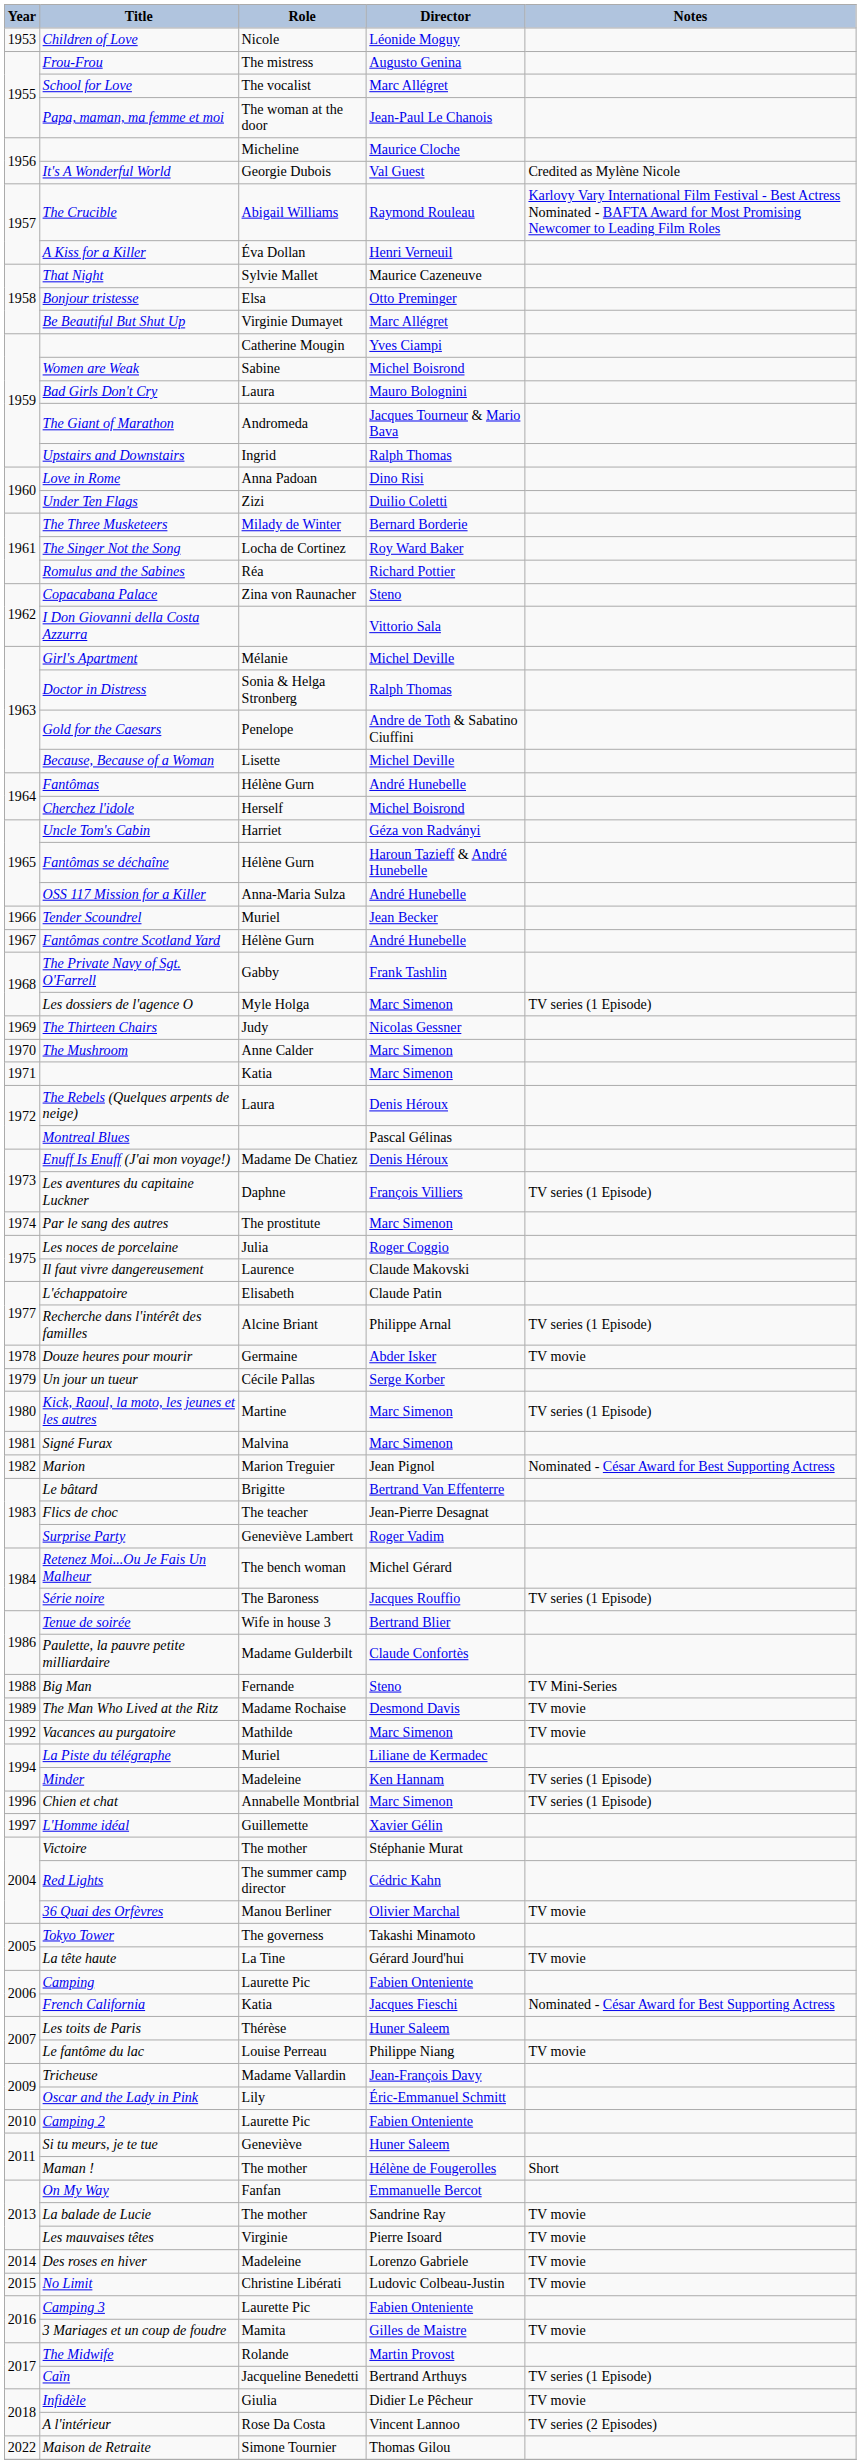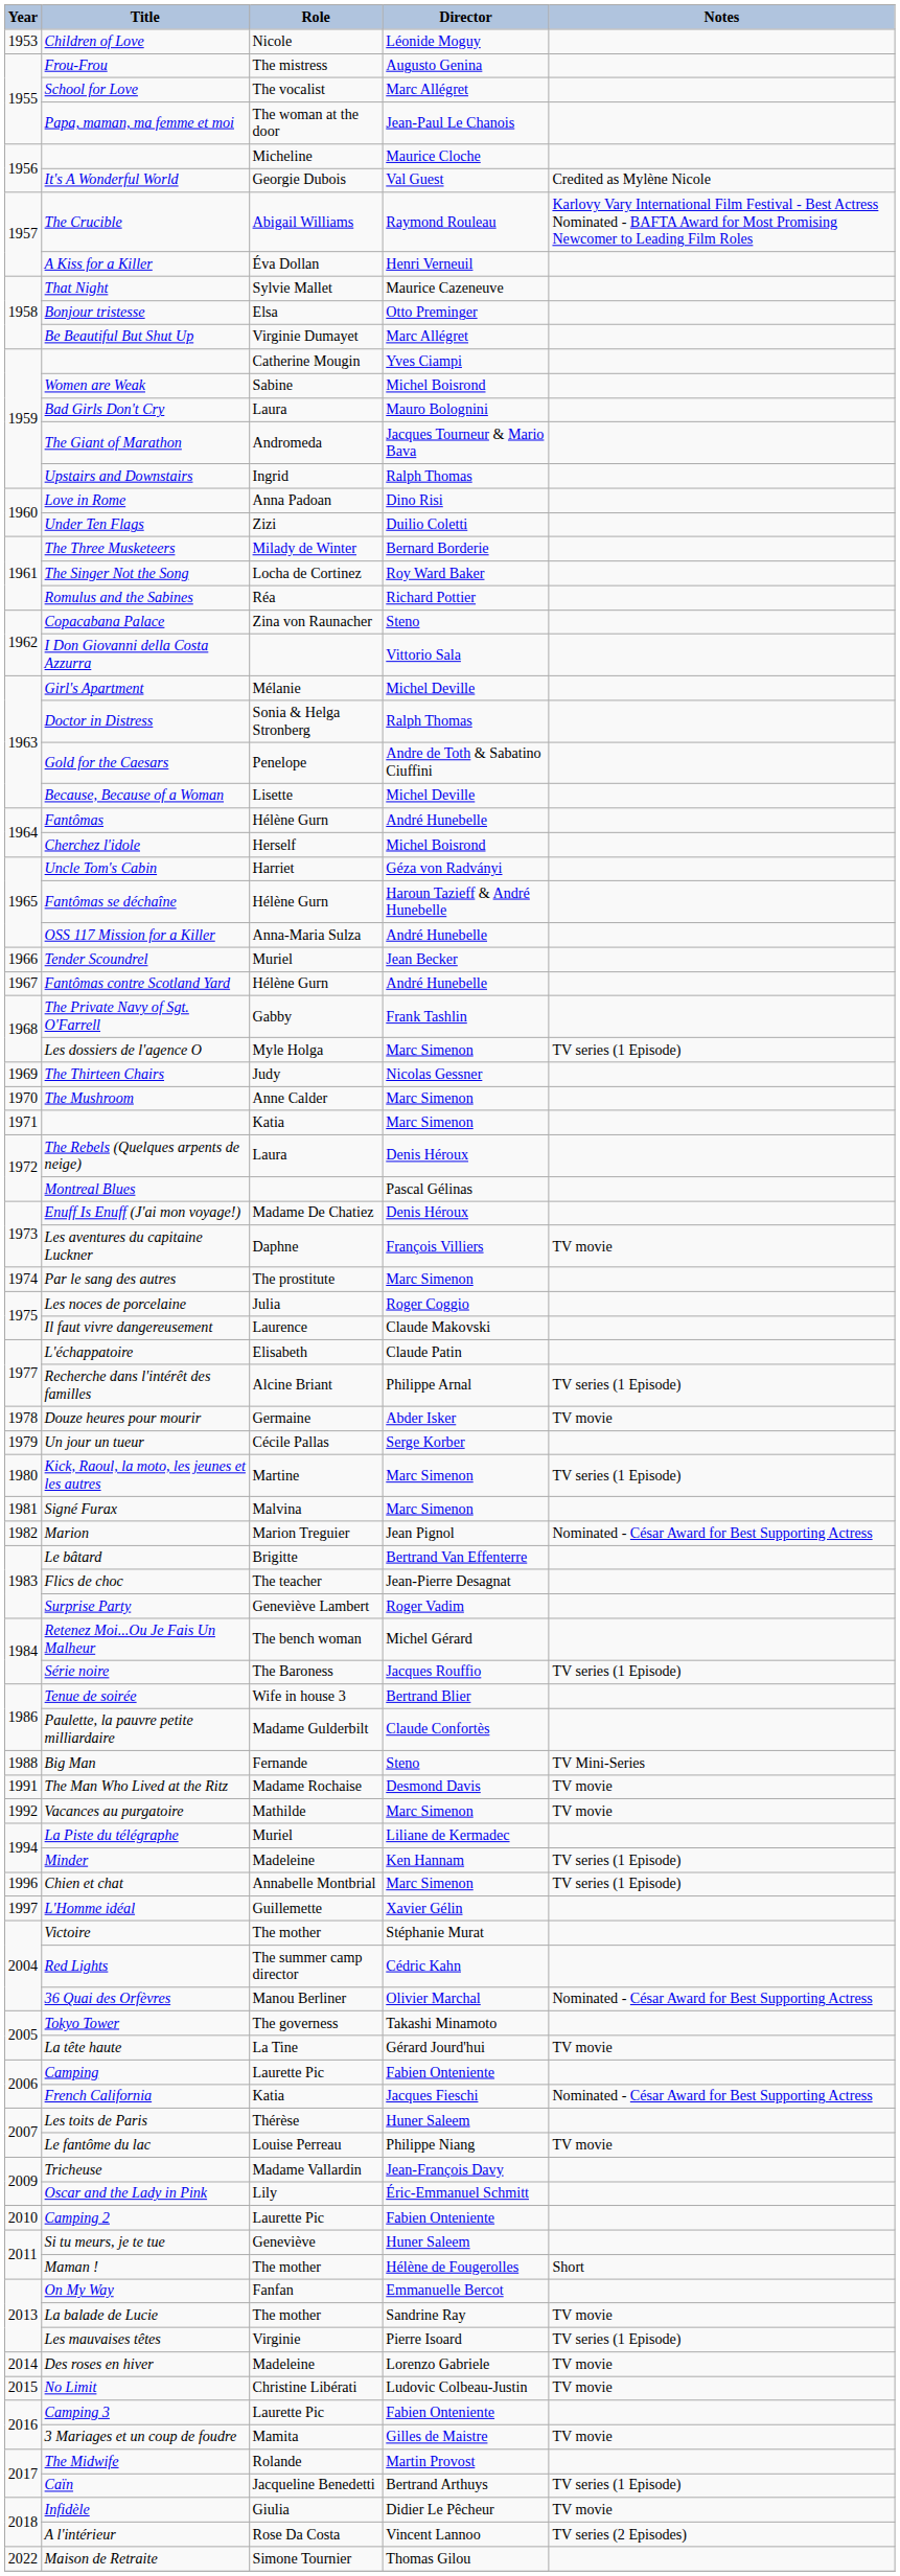 <table class="wikitable sortable" style="font-size: 90%; background: #f9f9f9">
 <tr>
 <th style="background:#B0C4DE;">Year</th>
 <th style="background:#B0C4DE;">Title</th>
 <th style="background:#B0C4DE;">Role</th>
 <th style="background:#B0C4DE;">Director</th>
 <th style="background:#B0C4DE;">Notes</th>
 </tr>
 <tr>
 <td>1953</td>
 <td><em><a href='#'>Children of Love</a></em></td>
 <td>Nicole</td>
 <td><a href='#'>Léonide Moguy</a></td>
 <td></td>
 </tr>
 <tr>
 <td rowspan=3>1955</td>
 <td><em><a href='#'>Frou-Frou</a></em></td>
 <td>The mistress</td>
 <td><a href='#'>Augusto Genina</a></td>
 <td></td>
 </tr>
 <tr>
 <td><em><a href='#'>School for Love</a></em></td>
 <td>The vocalist</td>
 <td><a href='#'>Marc Allégret</a></td>
 <td></td>
 </tr>
 <tr>
 <td><em><a href='#'>Papa, maman, ma femme et moi</a></em></td>
 <td>The woman at the door</td>
 <td><a href='#'>Jean-Paul Le Chanois</a></td>
 <td></td>
 </tr>
 <tr>
 <td rowspan=2>1956</td>
 <td><em></em></td>
 <td>Micheline</td>
 <td><a href='#'>Maurice Cloche</a></td>
 <td></td>
 </tr>
 <tr>
 <td><em><a href='#'>It's A Wonderful World</a></em></td>
 <td>Georgie Dubois</td>
 <td><a href='#'>Val Guest</a></td>
 <td>Credited as Mylène Nicole</td>
 </tr>
 <tr>
 <td rowspan=2>1957</td>
 <td><em><a href='#'>The Crucible</a></em></td>
 <td><a href='#'>Abigail Williams</a></td>
 <td><a href='#'>Raymond Rouleau</a></td>
 <td><a href='#'>Karlovy Vary International Film Festival - Best Actress</a><br>Nominated - <a href='#'>BAFTA Award for Most Promising Newcomer to Leading Film Roles</a></td>
 </tr>
 <tr>
 <td><em><a href='#'>A Kiss for a Killer</a></em></td>
 <td>Éva Dollan</td>
 <td><a href='#'>Henri Verneuil</a></td>
 <td></td>
 </tr>
 <tr>
 <td rowspan=3>1958</td>
 <td><em><a href='#'>That Night</a></em></td>
 <td>Sylvie Mallet</td>
 <td>Maurice Cazeneuve</td>
 <td></td>
 </tr>
 <tr>
 <td><em><a href='#'>Bonjour tristesse</a></em></td>
 <td>Elsa</td>
 <td><a href='#'>Otto Preminger</a></td>
 <td></td>
 </tr>
 <tr>
 <td><em><a href='#'>Be Beautiful But Shut Up</a></em></td>
 <td>Virginie Dumayet</td>
 <td><a href='#'>Marc Allégret</a></td>
 <td></td>
 </tr>
 <tr>
 <td rowspan=5>1959</td>
 <td><em></em></td>
 <td>Catherine Mougin</td>
 <td><a href='#'>Yves Ciampi</a></td>
 <td></td>
 </tr>
 <tr>
 <td><em><a href='#'>Women are Weak</a></em></td>
 <td>Sabine</td>
 <td><a href='#'>Michel Boisrond</a></td>
 <td></td>
 </tr>
 <tr>
 <td><em><a href='#'>Bad Girls Don't Cry</a></em></td>
 <td>Laura</td>
 <td><a href='#'>Mauro Bolognini</a></td>
 <td></td>
 </tr>
 <tr>
 <td><em><a href='#'>The Giant of Marathon</a></em></td>
 <td>Andromeda</td>
 <td><a href='#'>Jacques Tourneur</a> & <a href='#'>Mario Bava</a></td>
 <td></td>
 </tr>
 <tr>
 <td><em><a href='#'>Upstairs and Downstairs</a></em></td>
 <td>Ingrid</td>
 <td><a href='#'>Ralph Thomas</a></td>
 <td></td>
 </tr>
 <tr>
 <td rowspan=2>1960</td>
 <td><em><a href='#'>Love in Rome</a></em></td>
 <td>Anna Padoan</td>
 <td><a href='#'>Dino Risi</a></td>
 <td></td>
 </tr>
 <tr>
 <td><em><a href='#'>Under Ten Flags</a></em></td>
 <td>Zizi</td>
 <td><a href='#'>Duilio Coletti</a></td>
 <td></td>
 </tr>
 <tr>
 <td rowspan=3>1961</td>
 <td><em><a href='#'>The Three Musketeers</a></em></td>
 <td><a href='#'>Milady de Winter</a></td>
 <td><a href='#'>Bernard Borderie</a></td>
 <td></td>
 </tr>
 <tr>
 <td><em><a href='#'>The Singer Not the Song</a></em></td>
 <td>Locha de Cortinez</td>
 <td><a href='#'>Roy Ward Baker</a></td>
 <td></td>
 </tr>
 <tr>
 <td><em><a href='#'>Romulus and the Sabines</a></em></td>
 <td>Réa</td>
 <td><a href='#'>Richard Pottier</a></td>
 <td></td>
 </tr>
 <tr>
 <td rowspan=2>1962</td>
 <td><em><a href='#'>Copacabana Palace</a></em></td>
 <td>Zina von Raunacher</td>
 <td><a href='#'>Steno</a></td>
 <td></td>
 </tr>
 <tr>
 <td><em><a href='#'>I Don Giovanni della Costa Azzurra</a></em></td>
 <td></td>
 <td><a href='#'>Vittorio Sala</a></td>
 <td></td>
 </tr>
 <tr>
 <td rowspan=4>1963</td>
 <td><em><a href='#'>Girl's Apartment</a></em></td>
 <td>Mélanie</td>
 <td><a href='#'>Michel Deville</a></td>
 <td></td>
 </tr>
 <tr>
 <td><em><a href='#'>Doctor in Distress</a></em></td>
 <td>Sonia & Helga Stronberg</td>
 <td><a href='#'>Ralph Thomas</a></td>
 <td></td>
 </tr>
 <tr>
 <td><em><a href='#'>Gold for the Caesars</a></em></td>
 <td>Penelope</td>
 <td><a href='#'>Andre de Toth</a> & Sabatino Ciuffini</td>
 <td></td>
 </tr>
 <tr>
 <td><em><a href='#'>Because, Because of a Woman</a></em></td>
 <td>Lisette</td>
 <td><a href='#'>Michel Deville</a></td>
 <td></td>
 </tr>
 <tr>
 <td rowspan=2>1964</td>
 <td><em><a href='#'>Fantômas</a></em></td>
 <td>Hélène Gurn</td>
 <td><a href='#'>André Hunebelle</a></td>
 <td></td>
 </tr>
 <tr>
 <td><em><a href='#'>Cherchez l'idole</a></em></td>
 <td>Herself</td>
 <td><a href='#'>Michel Boisrond</a></td>
 <td></td>
 </tr>
 <tr>
 <td rowspan=3>1965</td>
 <td><em><a href='#'>Uncle Tom's Cabin</a></em></td>
 <td>Harriet</td>
 <td><a href='#'>Géza von Radványi</a></td>
 <td></td>
 </tr>
 <tr>
 <td><em><a href='#'>Fantômas se déchaîne</a></em></td>
 <td>Hélène Gurn</td>
 <td><a href='#'>Haroun Tazieff</a> & <a href='#'>André Hunebelle</a></td>
 <td></td>
 </tr>
 <tr>
 <td><em><a href='#'>OSS 117 Mission for a Killer</a></em></td>
 <td>Anna-Maria Sulza</td>
 <td><a href='#'>André Hunebelle</a></td>
 <td></td>
 </tr>
 <tr>
 <td>1966</td>
 <td><em><a href='#'>Tender Scoundrel</a></em></td>
 <td>Muriel</td>
 <td><a href='#'>Jean Becker</a></td>
 <td></td>
 </tr>
 <tr>
 <td>1967</td>
 <td><em><a href='#'>Fantômas contre Scotland Yard</a></em></td>
 <td>Hélène Gurn</td>
 <td><a href='#'>André Hunebelle</a></td>
 <td></td>
 </tr>
 <tr>
 <td rowspan=2>1968</td>
 <td><em><a href='#'>The Private Navy of Sgt. O'Farrell</a></em></td>
 <td>Gabby</td>
 <td><a href='#'>Frank Tashlin</a></td>
 <td></td>
 </tr>
 <tr>
 <td><em>Les dossiers de l'agence O</em></td>
 <td>Myle Holga</td>
 <td><a href='#'>Marc Simenon</a></td>
 <td>TV series (1 Episode)</td>
 </tr>
 <tr>
 <td>1969</td>
 <td><em><a href='#'>The Thirteen Chairs</a></em></td>
 <td>Judy</td>
 <td><a href='#'>Nicolas Gessner</a></td>
 <td></td>
 </tr>
 <tr>
 <td>1970</td>
 <td><em><a href='#'>The Mushroom</a></em></td>
 <td>Anne Calder</td>
 <td><a href='#'>Marc Simenon</a></td>
 <td></td>
 </tr>
 <tr>
 <td>1971</td>
 <td><em></em></td>
 <td>Katia</td>
 <td><a href='#'>Marc Simenon</a></td>
 <td></td>
 </tr>
 <tr>
 <td rowspan=2>1972</td>
 <td><em><a href='#'>The Rebels</a> (Quelques arpents de neige)</em></td>
 <td>Laura</td>
 <td><a href='#'>Denis Héroux</a></td>
 <td></td>
 </tr>
 <tr>
 <td><em><a href='#'>Montreal Blues</a></em></td>
 <td></td>
 <td>Pascal Gélinas</td>
 <td></td>
 </tr>
 <tr>
 <td rowspan=2>1973</td>
 <td><em><a href='#'>Enuff Is Enuff</a> (J'ai mon voyage!)</em></td>
 <td>Madame De Chatiez</td>
 <td><a href='#'>Denis Héroux</a></td>
 <td></td>
 </tr>
 <tr>
 <td><em>Les aventures du capitaine Luckner</em></td>
 <td>Daphne</td>
 <td><a href='#'>François Villiers</a></td>
-<td>TV series (1 Episode)</td>
+<td>TV movie</td>
 </tr>
 <tr>
 <td>1974</td>
 <td><em>Par le sang des autres</em></td>
 <td>The prostitute</td>
 <td><a href='#'>Marc Simenon</a></td>
 <td></td>
 </tr>
 <tr>
 <td rowspan=2>1975</td>
 <td><em>Les noces de porcelaine</em></td>
 <td>Julia</td>
 <td><a href='#'>Roger Coggio</a></td>
 <td></td>
 </tr>
 <tr>
 <td><em>Il faut vivre dangereusement</em></td>
 <td>Laurence</td>
 <td>Claude Makovski</td>
 <td></td>
 </tr>
 <tr>
 <td rowspan=2>1977</td>
 <td><em>L'échappatoire</em></td>
 <td>Elisabeth</td>
 <td>Claude Patin</td>
 <td></td>
 </tr>
 <tr>
 <td><em>Recherche dans l'intérêt des familles</em></td>
 <td>Alcine Briant</td>
 <td>Philippe Arnal</td>
 <td>TV series (1 Episode)</td>
 </tr>
 <tr>
 <td>1978</td>
 <td><em>Douze heures pour mourir</em></td>
 <td>Germaine</td>
 <td><a href='#'>Abder Isker</a></td>
 <td>TV movie</td>
 </tr>
 <tr>
 <td>1979</td>
 <td><em>Un jour un tueur</em></td>
 <td>Cécile Pallas</td>
 <td><a href='#'>Serge Korber</a></td>
 <td></td>
 </tr>
 <tr>
 <td>1980</td>
 <td><em><a href='#'>Kick, Raoul, la moto, les jeunes et les autres</a></em></td>
 <td>Martine</td>
 <td><a href='#'>Marc Simenon</a></td>
 <td>TV series (1 Episode)</td>
 </tr>
 <tr>
 <td>1981</td>
 <td><em>Signé Furax</em></td>
 <td>Malvina</td>
 <td><a href='#'>Marc Simenon</a></td>
 <td></td>
 </tr>
 <tr>
 <td>1982</td>
 <td><em>Marion</em></td>
 <td>Marion Treguier</td>
 <td>Jean Pignol</td>
 <td>Nominated - <a href='#'>César Award for Best Supporting Actress</a></td>
 </tr>
 <tr>
 <td rowspan=3>1983</td>
 <td><em>Le bâtard</em></td>
 <td>Brigitte</td>
 <td><a href='#'>Bertrand Van Effenterre</a></td>
 <td></td>
 </tr>
 <tr>
 <td><em>Flics de choc</em></td>
 <td>The teacher</td>
 <td>Jean-Pierre Desagnat</td>
 <td></td>
 </tr>
 <tr>
 <td><em><a href='#'>Surprise Party</a></em></td>
 <td>Geneviève Lambert</td>
 <td><a href='#'>Roger Vadim</a></td>
 <td></td>
 </tr>
 <tr>
 <td rowspan=2>1984</td>
 <td><em><a href='#'>Retenez Moi...Ou Je Fais Un Malheur</a></em></td>
 <td>The bench woman</td>
 <td>Michel Gérard</td>
 <td></td>
 </tr>
 <tr>
 <td><em><a href='#'>Série noire</a></em></td>
 <td>The Baroness</td>
 <td><a href='#'>Jacques Rouffio</a></td>
 <td>TV series (1 Episode)</td>
 </tr>
 <tr>
 <td rowspan=2>1986</td>
 <td><em><a href='#'>Tenue de soirée</a></em></td>
 <td>Wife in house 3</td>
 <td><a href='#'>Bertrand Blier</a></td>
 <td></td>
 </tr>
 <tr>
 <td><em>Paulette, la pauvre petite milliardaire</em></td>
 <td>Madame Gulderbilt</td>
 <td><a href='#'>Claude Confortès</a></td>
 <td></td>
 </tr>
 <tr>
 <td>1988</td>
 <td><em>Big Man</em></td>
 <td>Fernande</td>
 <td><a href='#'>Steno</a></td>
 <td>TV Mini-Series</td>
 </tr>
 <tr>
-<td>1989</td>
+<td>1991</td>
 <td><em>The Man Who Lived at the Ritz</em></td>
 <td>Madame Rochaise</td>
 <td><a href='#'>Desmond Davis</a></td>
 <td>TV movie</td>
 </tr>
 <tr>
 <td>1992</td>
 <td><em>Vacances au purgatoire</em></td>
 <td>Mathilde</td>
 <td><a href='#'>Marc Simenon</a></td>
 <td>TV movie</td>
 </tr>
 <tr>
 <td rowspan=2>1994</td>
 <td><em><a href='#'>La Piste du télégraphe</a></em></td>
 <td>Muriel</td>
 <td><a href='#'>Liliane de Kermadec</a></td>
 <td></td>
 </tr>
 <tr>
 <td><em><a href='#'>Minder</a></em></td>
 <td>Madeleine</td>
 <td><a href='#'>Ken Hannam</a></td>
 <td>TV series (1 Episode)</td>
 </tr>
 <tr>
 <td>1996</td>
 <td><em>Chien et chat</em></td>
 <td>Annabelle Montbrial</td>
 <td><a href='#'>Marc Simenon</a></td>
 <td>TV series (1 Episode)</td>
 </tr>
 <tr>
 <td>1997</td>
 <td><em><a href='#'>L'Homme idéal</a></em></td>
 <td>Guillemette</td>
 <td><a href='#'>Xavier Gélin</a></td>
 <td></td>
 </tr>
 <tr>
 <td rowspan=3>2004</td>
 <td><em>Victoire</em></td>
 <td>The mother</td>
 <td>Stéphanie Murat</td>
 <td></td>
 </tr>
 <tr>
 <td><em><a href='#'>Red Lights</a></em></td>
 <td>The summer camp director</td>
 <td><a href='#'>Cédric Kahn</a></td>
 <td></td>
 </tr>
 <tr>
 <td><em><a href='#'>36 Quai des Orfèvres</a></em></td>
 <td>Manou Berliner</td>
 <td><a href='#'>Olivier Marchal</a></td>
-<td>TV movie</td>
+<td>Nominated - <a href='#'>César Award for Best Supporting Actress</a></td>
 </tr>
 <tr>
 <td rowspan=2>2005</td>
 <td><em><a href='#'>Tokyo Tower</a></em></td>
 <td>The governess</td>
 <td>Takashi Minamoto</td>
 <td></td>
 </tr>
 <tr>
 <td><em>La tête haute</em></td>
 <td>La Tine</td>
 <td>Gérard Jourd'hui</td>
 <td>TV movie</td>
 </tr>
 <tr>
 <td rowspan=2>2006</td>
 <td><em><a href='#'>Camping</a></em></td>
 <td>Laurette Pic</td>
 <td><a href='#'>Fabien Onteniente</a></td>
 <td></td>
 </tr>
 <tr>
 <td><em><a href='#'>French California</a></em></td>
 <td>Katia</td>
 <td><a href='#'>Jacques Fieschi</a></td>
 <td>Nominated - <a href='#'>César Award for Best Supporting Actress</a></td>
 </tr>
 <tr>
 <td rowspan=2>2007</td>
 <td><em>Les toits de Paris</em></td>
 <td>Thérèse</td>
 <td><a href='#'>Huner Saleem</a></td>
 <td></td>
 </tr>
 <tr>
 <td><em>Le fantôme du lac</em></td>
 <td>Louise Perreau</td>
 <td>Philippe Niang</td>
 <td>TV movie</td>
 </tr>
 <tr>
 <td rowspan=2>2009</td>
 <td><em>Tricheuse</em></td>
 <td>Madame Vallardin</td>
 <td><a href='#'>Jean-François Davy</a></td>
 <td></td>
 </tr>
 <tr>
 <td><em><a href='#'>Oscar and the Lady in Pink</a></em></td>
 <td>Lily</td>
 <td><a href='#'>Éric-Emmanuel Schmitt</a></td>
 <td></td>
 </tr>
 <tr>
 <td>2010</td>
 <td><em><a href='#'>Camping 2</a></em></td>
 <td>Laurette Pic</td>
 <td><a href='#'>Fabien Onteniente</a></td>
 <td></td>
 </tr>
 <tr>
 <td rowspan=2>2011</td>
 <td><em>Si tu meurs, je te tue</em></td>
 <td>Geneviève</td>
 <td><a href='#'>Huner Saleem</a></td>
 <td></td>
 </tr>
 <tr>
 <td><em>Maman !</em></td>
 <td>The mother</td>
 <td><a href='#'>Hélène de Fougerolles</a></td>
 <td>Short</td>
 </tr>
 <tr>
 <td rowspan=3>2013</td>
 <td><em><a href='#'>On My Way</a></em></td>
 <td>Fanfan</td>
 <td><a href='#'>Emmanuelle Bercot</a></td>
 <td></td>
 </tr>
 <tr>
 <td><em>La balade de Lucie</em></td>
 <td>The mother</td>
 <td>Sandrine Ray</td>
 <td>TV movie</td>
 </tr>
 <tr>
 <td><em>Les mauvaises têtes</em></td>
 <td>Virginie</td>
 <td>Pierre Isoard</td>
-<td>TV movie</td>
+<td>TV series (1 Episode)</td>
 </tr>
 <tr>
 <td>2014</td>
 <td><em>Des roses en hiver</em></td>
 <td>Madeleine</td>
 <td>Lorenzo Gabriele</td>
 <td>TV movie</td>
 </tr>
 <tr>
 <td>2015</td>
 <td><em><a href='#'>No Limit</a></em></td>
 <td>Christine Libérati</td>
 <td>Ludovic Colbeau-Justin</td>
 <td>TV movie</td>
 </tr>
 <tr>
 <td rowspan=2>2016</td>
 <td><em><a href='#'>Camping 3</a></em></td>
 <td>Laurette Pic</td>
 <td><a href='#'>Fabien Onteniente</a></td>
 <td></td>
 </tr>
 <tr>
 <td><em>3 Mariages et un coup de foudre</em></td>
 <td>Mamita</td>
 <td><a href='#'>Gilles de Maistre</a></td>
 <td>TV movie</td>
 </tr>
 <tr>
 <td rowspan=2>2017</td>
 <td><em><a href='#'>The Midwife</a></em></td>
 <td>Rolande</td>
 <td><a href='#'>Martin Provost</a></td>
 <td></td>
 </tr>
 <tr>
 <td><em><a href='#'>Caïn</a></em></td>
 <td>Jacqueline Benedetti</td>
 <td>Bertrand Arthuys</td>
 <td>TV series (1 Episode)</td>
 </tr>
 <tr>
 <td rowspan=2>2018</td>
 <td><em><a href='#'>Infidèle</a></em></td>
 <td>Giulia</td>
 <td>Didier Le Pêcheur</td>
 <td>TV movie</td>
 </tr>
 <tr>
 <td><em>A l'intérieur</em></td>
 <td>Rose Da Costa</td>
 <td>Vincent Lannoo</td>
 <td>TV series (2 Episodes)</td>
 </tr>
 <tr>
 <td>2022</td>
 <td><em>Maison de Retraite</em></td>
 <td>Simone Tournier</td>
 <td>Thomas Gilou</td>
 <td></td>
 </tr>
 <tr>
 </tr>
 </table>
